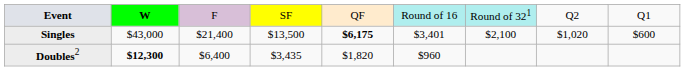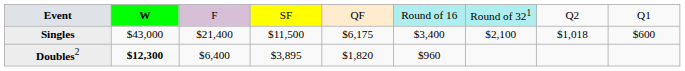 <table class=wikitable style=font-size:90%;text-align:center>
 <tr>
 <td width=130 bgcolor=dfe2e9><strong>Event</strong></td>
 <td width=80 bgcolor=lime><strong>W</strong></td>
 <td width=85 bgcolor=thistle>F</td>
 <td width=85 bgcolor=ffff00>SF</td>
 <td width=85 bgcolor=ffebcd>QF</td>
 <td width=85 bgcolor=afeeee>Round of 16</td>
 <td width=85 bgcolor=afeeee>Round of 32<sup>1</sup></td>
 <td width=85>Q2</td>
 <td width=85>Q1</td>
 </tr>
 <tr>
 <td style="background:#ededed;"><strong>Singles</strong></td>
 <td>$43,000</td>
 <td>$21,400</td>
-<td>$13,500</td>
-<td><strong>$6,175</strong></td>
-<td>$3,401</td>
+<td>$11,500</td>
+<td>$6,175</td>
+<td>$3,400</td>
 <td>$2,100</td>
-<td>$1,020</td>
+<td>$1,018</td>
 <td>$600</td>
 </tr>
 <tr>
 <td style="background:#ededed;"><strong>Doubles</strong><sup>2</sup></td>
 <td><strong>$12,300</strong></td>
 <td>$6,400</td>
-<td>$3,435</td>
+<td>$3,895</td>
 <td>$1,820</td>
 <td>$960</td>
 <td></td>
 <td></td>
 <td></td>
 </tr>
 </table>
